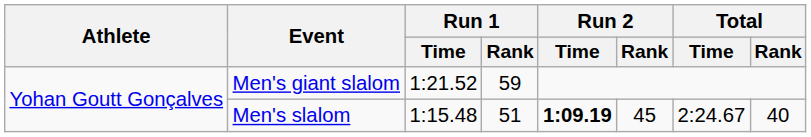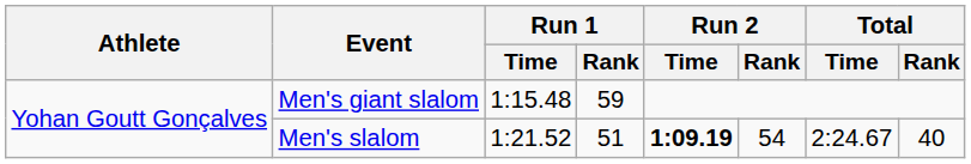 <table class=wikitable style=font-size:90%;text-align:center>
 <tr>
 <th rowspan=2>Athlete</th>
 <th rowspan=2>Event</th>
 <th colspan=2>Run 1</th>
 <th colspan=2>Run 2</th>
 <th colspan=2>Total</th>
 </tr>
 <tr style="font-size:95%">
 <th>Time</th>
 <th>Rank</th>
 <th>Time</th>
 <th>Rank</th>
 <th>Time</th>
 <th>Rank</th>
 </tr>
 <tr>
 <td align=left rowspan=2><a href='#'>Yohan Goutt Gonçalves</a></td>
 <td align=left><a href='#'>Men's giant slalom</a></td>
-<td>1:21.52</td>
+<td>1:15.48</td>
 <td>59</td>
 <td colspan=4></td>
 </tr>
 <tr>
 <td align=left><a href='#'>Men's slalom</a></td>
-<td>1:15.48</td>
+<td>1:21.52</td>
 <td>51</td>
 <td><strong>1:09.19</strong></td>
-<td>45</td>
+<td>54</td>
 <td>2:24.67</td>
 <td>40</td>
 </tr>
 </table>
